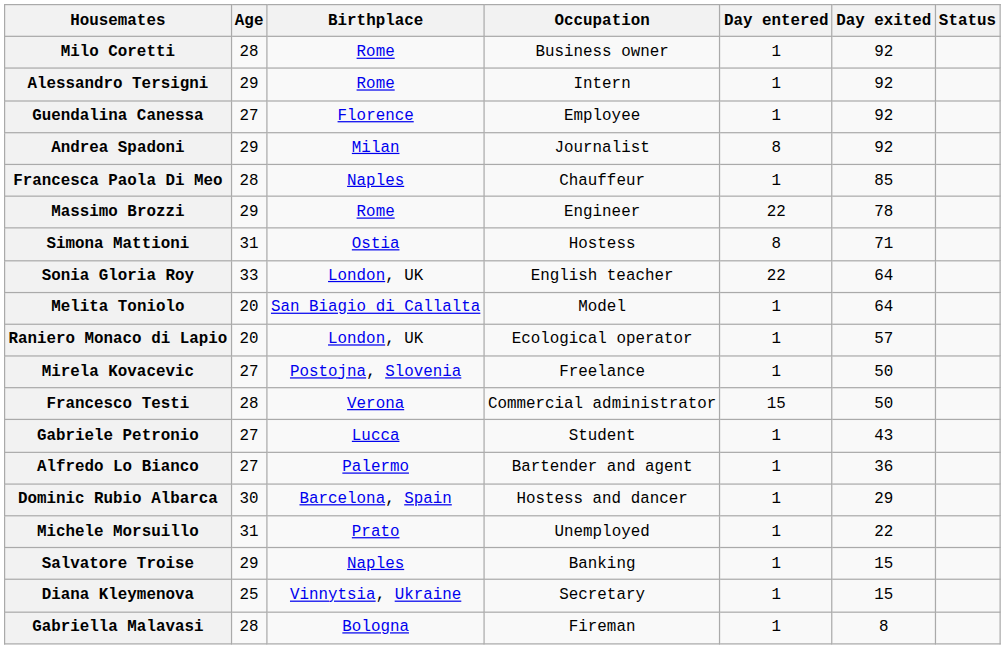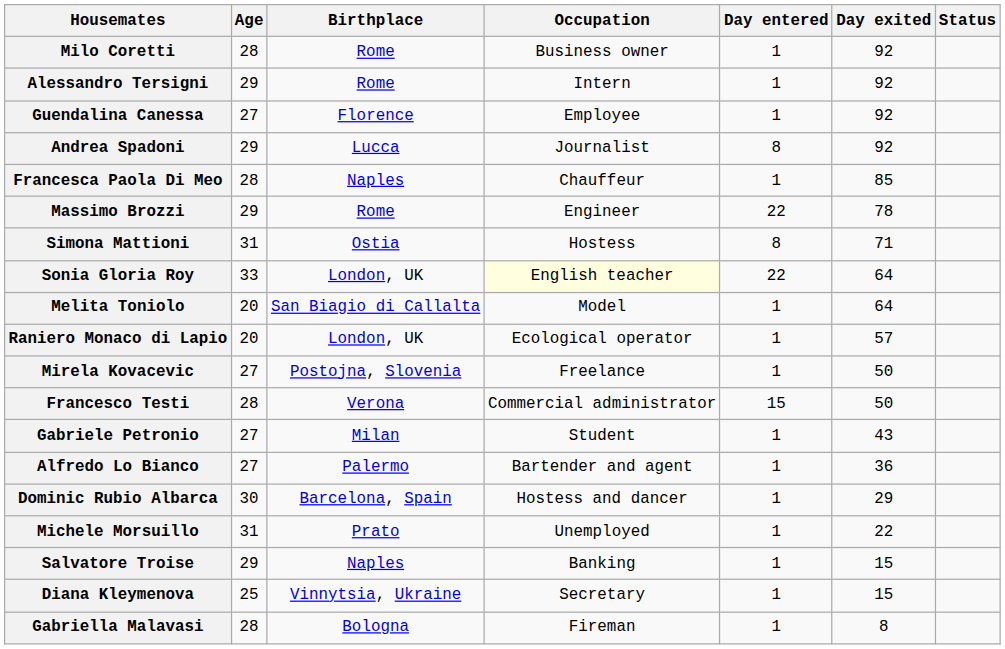 <table class="wikitable sortable" style="text-align:center; line-height:20px; width:auto;">
 <tr>
 <th>Housemates</th>
 <th>Age</th>
 <th>Birthplace</th>
 <th>Occupation</th>
 <th>Day entered</th>
 <th>Day exited</th>
 <th>Status</th>
 </tr>
 <tr>
 <th>Milo Coretti</th>
 <td>28</td>
 <td><a href='#'>Rome</a></td>
 <td>Business owner</td>
 <td>1</td>
 <td>92</td>
 <td></td>
 </tr>
 <tr>
 <th>Alessandro Tersigni</th>
 <td>29</td>
 <td><a href='#'>Rome</a></td>
 <td>Intern</td>
 <td>1</td>
 <td>92</td>
 <td></td>
 </tr>
 <tr>
 <th>Guendalina Canessa</th>
 <td>27</td>
 <td><a href='#'>Florence</a></td>
 <td>Employee</td>
 <td>1</td>
 <td>92</td>
 <td></td>
 </tr>
 <tr>
 <th>Andrea Spadoni</th>
 <td>29</td>
-<td><a href='#'>Milan</a></td>
+<td><a href='#'>Lucca</a></td>
 <td>Journalist</td>
 <td>8</td>
 <td>92</td>
 <td></td>
 </tr>
 <tr>
 <th>Francesca Paola Di Meo</th>
 <td>28</td>
 <td><a href='#'>Naples</a></td>
 <td>Chauffeur</td>
 <td>1</td>
 <td>85</td>
 <td></td>
 </tr>
 <tr>
 <th>Massimo Brozzi</th>
 <td>29</td>
 <td><a href='#'>Rome</a></td>
 <td>Engineer</td>
 <td>22</td>
 <td>78</td>
 <td></td>
 </tr>
 <tr>
 <th>Simona Mattioni</th>
 <td>31</td>
 <td><a href='#'>Ostia</a></td>
 <td>Hostess</td>
 <td>8</td>
 <td>71</td>
 <td></td>
 </tr>
 <tr>
 <th>Sonia Gloria Roy</th>
 <td>33</td>
 <td><a href='#'>London</a>, UK</td>
-<td>English teacher</td>
+<td style="background: lightyellow;">English teacher</td>
 <td>22</td>
 <td>64</td>
 <td></td>
 </tr>
 <tr>
 <th>Melita Toniolo</th>
 <td>20</td>
 <td nowrap><a href='#'>San Biagio di Callalta</a></td>
 <td>Model</td>
 <td>1</td>
 <td>64</td>
 <td></td>
 </tr>
 <tr>
 <th>Raniero Monaco di Lapio</th>
 <td>20</td>
 <td><a href='#'>London</a>, UK</td>
 <td>Ecological operator</td>
 <td>1</td>
 <td>57</td>
 <td></td>
 </tr>
 <tr>
 <th>Mirela Kovacevic</th>
 <td>27</td>
 <td><a href='#'>Postojna</a>, <a href='#'>Slovenia</a></td>
 <td>Freelance</td>
 <td>1</td>
 <td>50</td>
 <td></td>
 </tr>
 <tr>
 <th>Francesco Testi</th>
 <td>28</td>
 <td><a href='#'>Verona</a></td>
 <td nowrap>Commercial administrator</td>
 <td>15</td>
 <td>50</td>
 <td></td>
 </tr>
 <tr>
 <th>Gabriele Petronio</th>
 <td>27</td>
-<td><a href='#'>Lucca</a></td>
+<td><a href='#'>Milan</a></td>
 <td>Student</td>
 <td>1</td>
 <td>43</td>
 <td></td>
 </tr>
 <tr>
 <th>Alfredo Lo Bianco</th>
 <td>27</td>
 <td><a href='#'>Palermo</a></td>
 <td>Bartender and agent</td>
 <td>1</td>
 <td>36</td>
 <td></td>
 </tr>
 <tr>
 <th>Dominic Rubio Albarca</th>
 <td>30</td>
 <td><a href='#'>Barcelona</a>, <a href='#'>Spain</a></td>
 <td>Hostess and dancer</td>
 <td>1</td>
 <td>29</td>
 <td></td>
 </tr>
 <tr>
 <th>Michele Morsuillo</th>
 <td>31</td>
 <td><a href='#'>Prato</a></td>
 <td>Unemployed</td>
 <td>1</td>
 <td>22</td>
 <td></td>
 </tr>
 <tr>
 <th>Salvatore Troise</th>
 <td>29</td>
 <td><a href='#'>Naples</a></td>
 <td>Banking</td>
 <td>1</td>
 <td>15</td>
 <td></td>
 </tr>
 <tr>
 <th>Diana Kleymenova</th>
 <td>25</td>
 <td><a href='#'>Vinnytsia</a>, <a href='#'>Ukraine</a></td>
 <td>Secretary</td>
 <td>1</td>
 <td>15</td>
 <td></td>
 </tr>
 <tr>
 <th>Gabriella Malavasi</th>
 <td>28</td>
 <td><a href='#'>Bologna</a></td>
 <td>Fireman</td>
 <td>1</td>
 <td>8</td>
 <td></td>
 </tr>
 </table>
